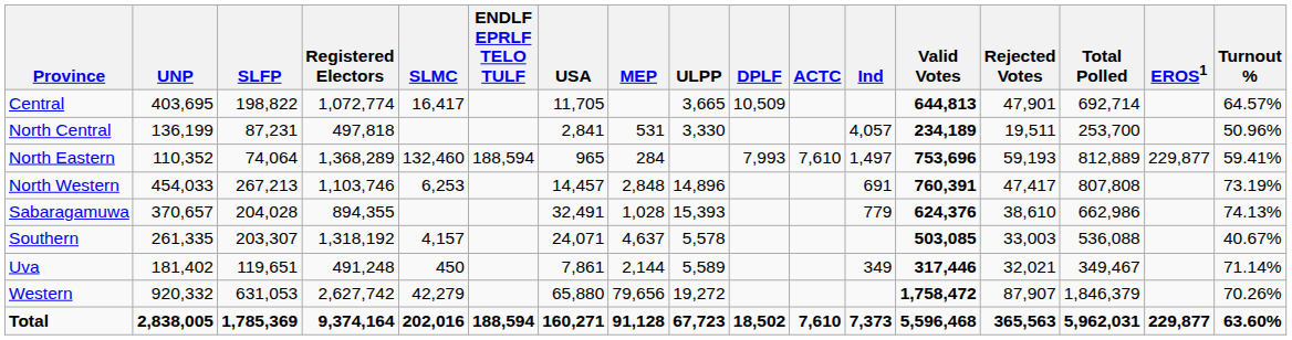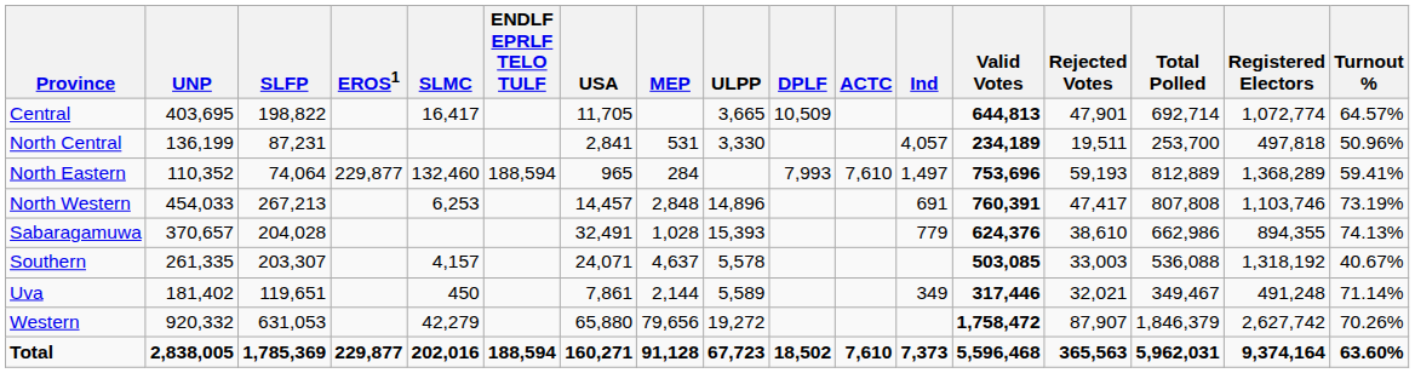 <table class="wikitable sortable" border="1" style="text-align:right;">
 <tr valign=bottom>
 <th><a href='#'>Province</a><br></th>
 <th><a href='#'>UNP</a><br></th>
 <th><a href='#'>SLFP</a><br></th>
-<th>Registered<br>Electors<br></th>
+<th><a href='#'>EROS</a><sup>1</sup><br></th>
 <th><a href='#'>SLMC</a><br></th>
 <th>ENDLF<br><a href='#'>EPRLF</a><br><a href='#'>TELO</a><br><a href='#'>TULF</a><br></th>
 <th>USA<br></th>
 <th><a href='#'>MEP</a><br></th>
 <th>ULPP<br></th>
 <th><a href='#'>DPLF</a><br></th>
 <th><a href='#'>ACTC</a><br></th>
 <th><a href='#'>Ind</a><br></th>
 <th>Valid<br>Votes<br></th>
 <th>Rejected<br>Votes<br></th>
 <th>Total<br>Polled<br></th>
-<th><a href='#'>EROS</a><sup>1</sup><br></th>
+<th>Registered<br>Electors<br></th>
 <th>Turnout<br>%<br></th>
 </tr>
 <tr>
 <td align=left><a href='#'>Central</a></td>
 <td>403,695</td>
 <td>198,822</td>
-<td>1,072,774</td>
+<td></td>
 <td>16,417</td>
 <td></td>
 <td>11,705</td>
 <td></td>
 <td>3,665</td>
 <td>10,509</td>
 <td></td>
 <td></td>
 <td><strong>644,813</strong></td>
 <td>47,901</td>
 <td>692,714</td>
-<td></td>
+<td>1,072,774</td>
 <td>64.57%</td>
 </tr>
 <tr>
 <td align=left><a href='#'>North Central</a></td>
 <td>136,199</td>
 <td>87,231</td>
-<td>497,818</td>
+<td></td>
 <td></td>
 <td></td>
 <td>2,841</td>
 <td>531</td>
 <td>3,330</td>
 <td></td>
 <td></td>
 <td>4,057</td>
 <td><strong>234,189</strong></td>
 <td>19,511</td>
 <td>253,700</td>
-<td></td>
+<td>497,818</td>
 <td>50.96%</td>
 </tr>
 <tr>
 <td align=left><a href='#'>North Eastern</a></td>
 <td>110,352</td>
 <td>74,064</td>
-<td>1,368,289</td>
+<td>229,877</td>
 <td>132,460</td>
 <td>188,594</td>
 <td>965</td>
 <td>284</td>
 <td></td>
 <td>7,993</td>
 <td>7,610</td>
 <td>1,497</td>
 <td><strong>753,696</strong></td>
 <td>59,193</td>
 <td>812,889</td>
-<td>229,877</td>
+<td>1,368,289</td>
 <td>59.41%</td>
 </tr>
 <tr>
 <td align=left><a href='#'>North Western</a></td>
 <td>454,033</td>
 <td>267,213</td>
-<td>1,103,746</td>
+<td></td>
 <td>6,253</td>
 <td></td>
 <td>14,457</td>
 <td>2,848</td>
 <td>14,896</td>
 <td></td>
 <td></td>
 <td>691</td>
 <td><strong>760,391</strong></td>
 <td>47,417</td>
 <td>807,808</td>
-<td></td>
+<td>1,103,746</td>
 <td>73.19%</td>
 </tr>
 <tr>
 <td align=left><a href='#'>Sabaragamuwa</a></td>
 <td>370,657</td>
 <td>204,028</td>
-<td>894,355</td>
+<td></td>
 <td></td>
 <td></td>
 <td>32,491</td>
 <td>1,028</td>
 <td>15,393</td>
 <td></td>
 <td></td>
 <td>779</td>
 <td><strong>624,376</strong></td>
 <td>38,610</td>
 <td>662,986</td>
-<td></td>
+<td>894,355</td>
 <td>74.13%</td>
 </tr>
 <tr>
 <td align=left><a href='#'>Southern</a></td>
 <td>261,335</td>
 <td>203,307</td>
-<td>1,318,192</td>
+<td></td>
 <td>4,157</td>
 <td></td>
 <td>24,071</td>
 <td>4,637</td>
 <td>5,578</td>
 <td></td>
 <td></td>
 <td></td>
 <td><strong>503,085</strong></td>
 <td>33,003</td>
 <td>536,088</td>
-<td></td>
+<td>1,318,192</td>
 <td>40.67%</td>
 </tr>
 <tr>
 <td align=left><a href='#'>Uva</a></td>
 <td>181,402</td>
 <td>119,651</td>
-<td>491,248</td>
+<td></td>
 <td>450</td>
 <td></td>
 <td>7,861</td>
 <td>2,144</td>
 <td>5,589</td>
 <td></td>
 <td></td>
 <td>349</td>
 <td><strong>317,446</strong></td>
 <td>32,021</td>
 <td>349,467</td>
-<td></td>
+<td>491,248</td>
 <td>71.14%</td>
 </tr>
 <tr>
 <td align=left><a href='#'>Western</a></td>
 <td>920,332</td>
 <td>631,053</td>
-<td>2,627,742</td>
+<td></td>
 <td>42,279</td>
 <td></td>
 <td>65,880</td>
 <td>79,656</td>
 <td>19,272</td>
 <td></td>
 <td></td>
 <td></td>
 <td><strong>1,758,472</strong></td>
 <td>87,907</td>
 <td>1,846,379</td>
-<td></td>
+<td>2,627,742</td>
 <td>70.26%</td>
 </tr>
 <tr class="sortbottom">
 <td align=left><strong>Total</strong></td>
 <td><strong>2,838,005</strong></td>
 <td><strong>1,785,369</strong></td>
-<td><strong>9,374,164</strong></td>
+<td><strong>229,877</strong></td>
 <td><strong>202,016</strong></td>
 <td><strong>188,594</strong></td>
 <td><strong>160,271</strong></td>
 <td><strong>91,128</strong></td>
 <td><strong>67,723</strong></td>
 <td><strong>18,502</strong></td>
 <td><strong>7,610</strong></td>
 <td><strong>7,373</strong></td>
 <td><strong>5,596,468</strong></td>
 <td><strong>365,563</strong></td>
 <td><strong>5,962,031</strong></td>
-<td><strong>229,877</strong></td>
+<td><strong>9,374,164</strong></td>
 <td><strong>63.60%</strong></td>
 </tr>
 </table>
